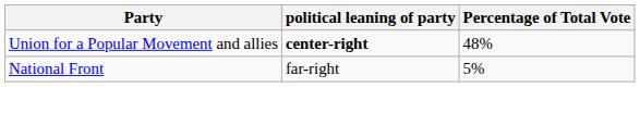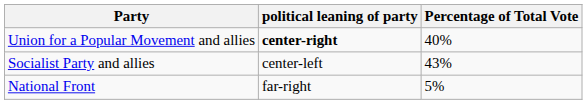 <table class="wikitable">
 <tr>
 <th>Party</th>
 <th>political leaning of party</th>
 <th>Percentage of Total Vote</th>
 </tr>
 <tr>
 <td><a href='#'>Union for a Popular Movement</a> and allies</td>
 <td><strong>center-right</strong></td>
-<td>48%</td>
+<td>40%</td>
+</tr>
+<tr>
+<td><a href='#'>Socialist Party</a> and allies</td>
+<td>center-left</td>
+<td>43%</td>
 </tr>
 <tr>
 <td><a href='#'>National Front</a></td>
 <td>far-right</td>
 <td>5%</td>
 </tr>
 </table>
